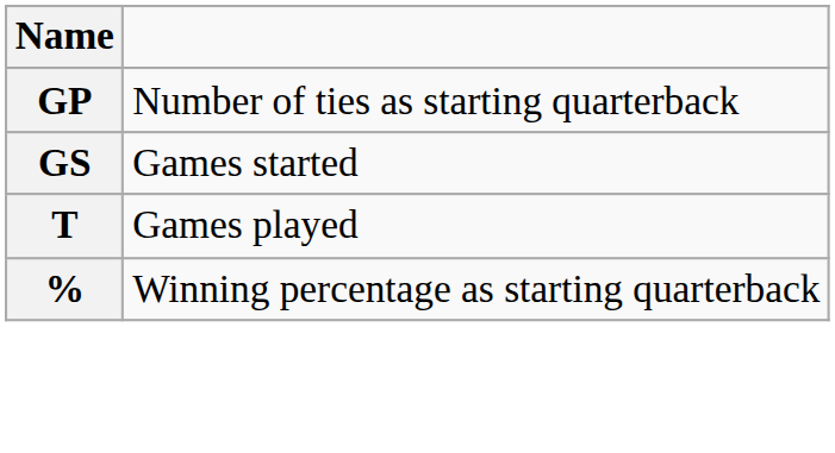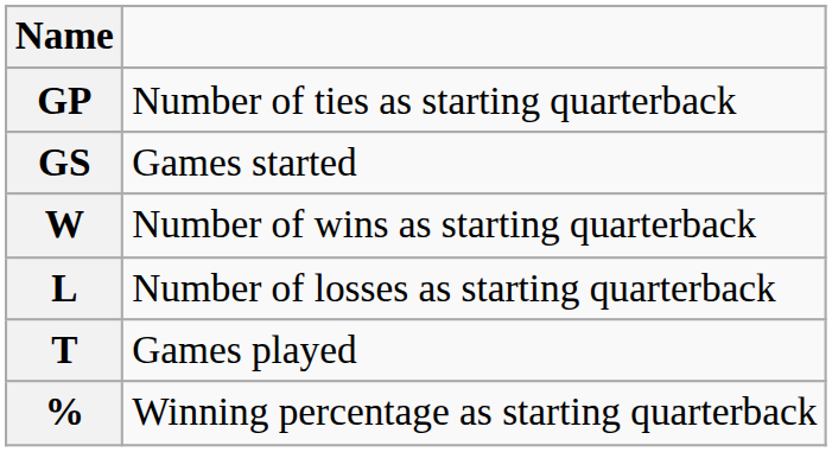 <table class="wikitable">
 <tr>
 <th>Name</th>
 <td></td>
 </tr>
 <tr>
 <th>GP</th>
 <td>Number of ties as starting quarterback</td>
 </tr>
 <tr>
 <th>GS</th>
 <td>Games started</td>
 </tr>
 <tr>
+<th>W</th>
+<td>Number of wins as starting quarterback</td>
+</tr>
+<tr>
+<th>L</th>
+<td>Number of losses as starting quarterback</td>
+</tr>
+<tr>
 <th>T</th>
 <td>Games played</td>
 </tr>
 <tr>
 <th>%</th>
 <td>Winning percentage as starting quarterback</td>
 </tr>
 </table>
